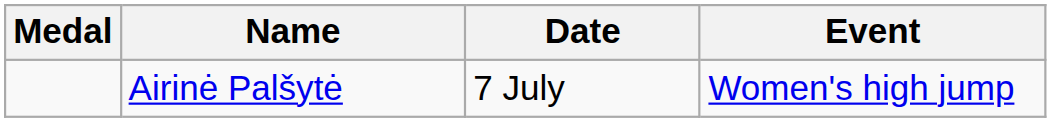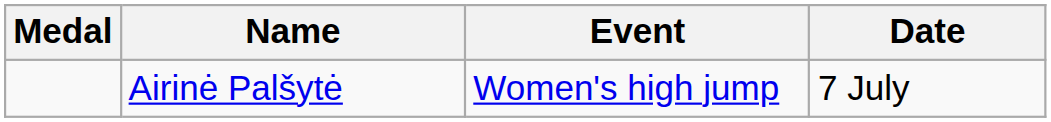 <table class="wikitable" style="font-size:100%">
 <tr>
 <th>Medal</th>
 <th width=150>Name</th>
+<th width=150>Event</th>
 <th width=100>Date</th>
-<th width=150>Event</th>
 </tr>
 <tr>
 <td></td>
 <td><a href='#'>Airinė Palšytė</a></td>
+<td><a href='#'>Women's high jump</a></td>
 <td>7 July</td>
-<td><a href='#'>Women's high jump</a></td>
 </tr>
 </table>
